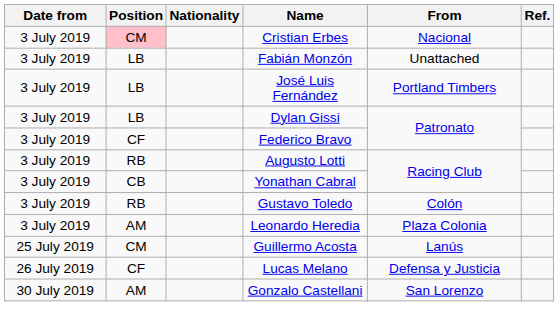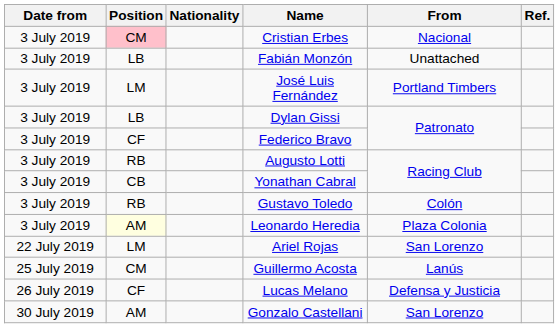 <table class="wikitable" style="text-align:center; font-size:90%; ">
 <tr>
 <th style="background:#; color:#; width:100px;">Date from</th>
 <th style="background:#; color:#; width:50px;">Position</th>
 <th style="background:#; color:#; width:50px;">Nationality</th>
 <th style="background:#; color:#; width:125px;">Name</th>
 <th style="background:#; color:#; width:155px;">From</th>
 <th style="background:#; color:#; width:25px;">Ref.</th>
 </tr>
 <tr>
 <td>3 July 2019</td>
 <td style="background: pink;">CM</td>
 <td></td>
 <td><a href='#'>Cristian Erbes</a></td>
 <td> <a href='#'>Nacional</a></td>
 <td></td>
 </tr>
 <tr>
 <td>3 July 2019</td>
 <td>LB</td>
 <td></td>
 <td><a href='#'>Fabián Monzón</a></td>
 <td>Unattached</td>
 <td></td>
 </tr>
 <tr>
 <td>3 July 2019</td>
-<td>LB</td>
+<td>LM</td>
 <td></td>
 <td><a href='#'>José Luis Fernández</a></td>
 <td> <a href='#'>Portland Timbers</a></td>
 <td></td>
 </tr>
 <tr>
 <td>3 July 2019</td>
 <td>LB</td>
 <td></td>
 <td><a href='#'>Dylan Gissi</a></td>
 <td rowspan="2"> <a href='#'>Patronato</a></td>
 <td></td>
 </tr>
 <tr>
 <td>3 July 2019</td>
 <td>CF</td>
 <td></td>
 <td><a href='#'>Federico Bravo</a></td>
 <td></td>
 </tr>
 <tr>
 <td>3 July 2019</td>
 <td>RB</td>
 <td></td>
 <td><a href='#'>Augusto Lotti</a></td>
 <td rowspan="2"> <a href='#'>Racing Club</a></td>
 <td></td>
 </tr>
 <tr>
 <td>3 July 2019</td>
 <td>CB</td>
 <td></td>
 <td><a href='#'>Yonathan Cabral</a></td>
 <td></td>
 </tr>
 <tr>
 <td>3 July 2019</td>
 <td>RB</td>
 <td></td>
 <td><a href='#'>Gustavo Toledo</a></td>
 <td> <a href='#'>Colón</a></td>
 <td></td>
 </tr>
 <tr>
 <td>3 July 2019</td>
-<td>AM</td>
+<td style="background: lightyellow;">AM</td>
 <td></td>
 <td><a href='#'>Leonardo Heredia</a></td>
 <td> <a href='#'>Plaza Colonia</a></td>
+<td></td>
+</tr>
+<tr>
+<td>22 July 2019</td>
+<td>LM</td>
+<td></td>
+<td><a href='#'>Ariel Rojas</a></td>
+<td> <a href='#'>San Lorenzo</a></td>
 <td></td>
 </tr>
 <tr>
 <td>25 July 2019</td>
 <td>CM</td>
 <td></td>
 <td><a href='#'>Guillermo Acosta</a></td>
 <td> <a href='#'>Lanús</a></td>
 <td></td>
 </tr>
 <tr>
 <td>26 July 2019</td>
 <td>CF</td>
 <td></td>
 <td><a href='#'>Lucas Melano</a></td>
 <td> <a href='#'>Defensa y Justicia</a></td>
 <td></td>
 </tr>
 <tr>
 <td>30 July 2019</td>
 <td>AM</td>
 <td></td>
 <td><a href='#'>Gonzalo Castellani</a></td>
 <td> <a href='#'>San Lorenzo</a></td>
 <td></td>
 </tr>
 </table>
